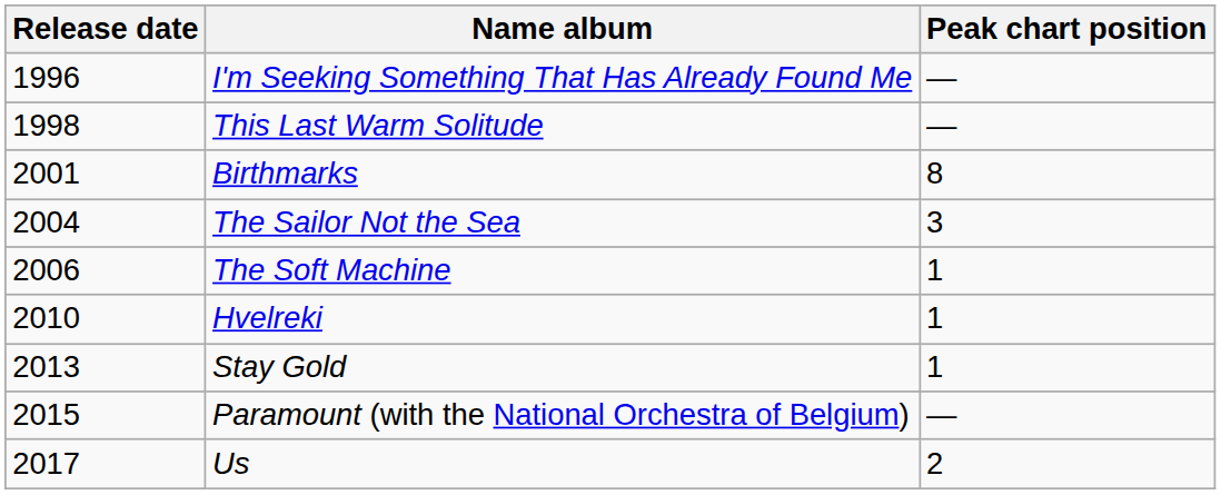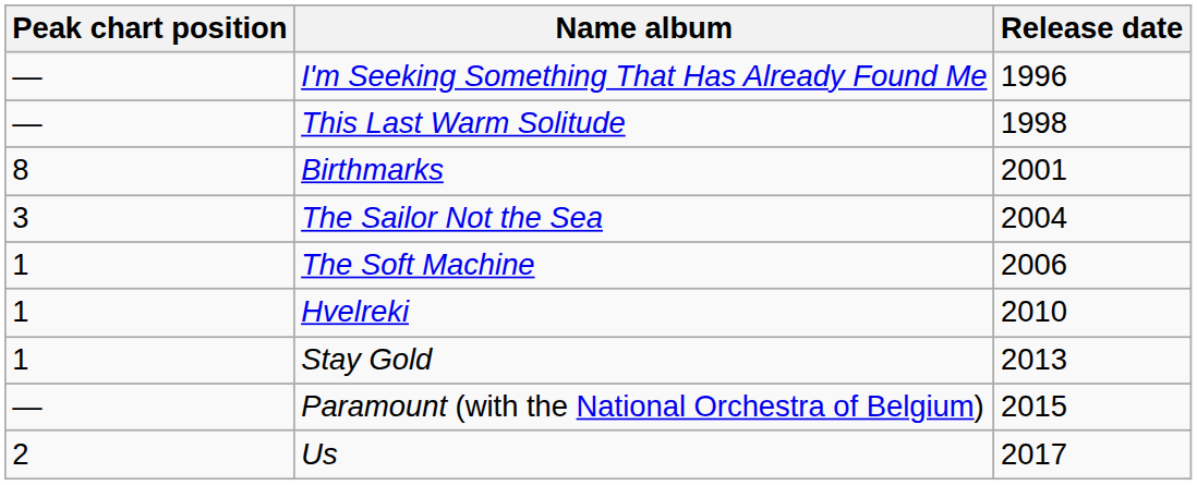 <table class="wikitable">
 <tr>
+<th>Peak chart position</th>
+<th>Name album</th>
 <th>Release date</th>
-<th>Name album</th>
-<th>Peak chart position</th>
 </tr>
 <tr>
+<td>—</td>
+<td><em><a href='#'>I'm Seeking Something That Has Already Found Me</a></em></td>
 <td>1996</td>
-<td><em><a href='#'>I'm Seeking Something That Has Already Found Me</a></em></td>
-<td>—</td>
 </tr>
 <tr>
+<td>—</td>
+<td><em><a href='#'>This Last Warm Solitude</a></em></td>
 <td>1998</td>
-<td><em><a href='#'>This Last Warm Solitude</a></em></td>
-<td>—</td>
 </tr>
 <tr>
+<td>8</td>
+<td><em><a href='#'>Birthmarks</a></em></td>
 <td>2001</td>
-<td><em><a href='#'>Birthmarks</a></em></td>
-<td>8</td>
 </tr>
 <tr>
+<td>3</td>
+<td><em><a href='#'>The Sailor Not the Sea</a></em></td>
 <td>2004</td>
-<td><em><a href='#'>The Sailor Not the Sea</a></em></td>
-<td>3</td>
 </tr>
 <tr>
+<td>1</td>
+<td><em><a href='#'>The Soft Machine</a></em></td>
 <td>2006</td>
-<td><em><a href='#'>The Soft Machine</a></em></td>
-<td>1</td>
 </tr>
 <tr>
+<td>1</td>
+<td><em><a href='#'>Hvelreki</a></em></td>
 <td>2010</td>
-<td><em><a href='#'>Hvelreki</a></em></td>
-<td>1</td>
 </tr>
 <tr>
+<td>1</td>
+<td><em>Stay Gold</em></td>
 <td>2013</td>
-<td><em>Stay Gold</em></td>
-<td>1</td>
 </tr>
 <tr>
+<td>—</td>
+<td><em>Paramount</em> (with the <a href='#'>National Orchestra of Belgium</a>)</td>
 <td>2015</td>
-<td><em>Paramount</em> (with the <a href='#'>National Orchestra of Belgium</a>)</td>
-<td>—</td>
 </tr>
 <tr>
+<td>2</td>
+<td><em>Us</em></td>
 <td>2017</td>
-<td><em>Us</em></td>
-<td>2</td>
 </tr>
 </table>
